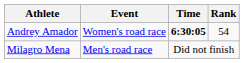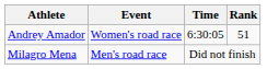 <table class="wikitable" style="font-size:90%">
 <tr>
 <th>Athlete</th>
 <th>Event</th>
 <th>Time</th>
 <th>Rank</th>
 </tr>
 <tr align=center>
 <td align=left><a href='#'>Andrey Amador</a></td>
 <td align=left><a href='#'>Women's road race</a></td>
-<td><strong>6:30:05</strong></td>
-<td>54</td>
+<td>6:30:05</td>
+<td>51</td>
 </tr>
 <tr align=center>
 <td align=left><a href='#'>Milagro Mena</a></td>
 <td align=left><a href='#'>Men's road race</a></td>
 <td colspan=2>Did not finish</td>
 </tr>
 </table>
